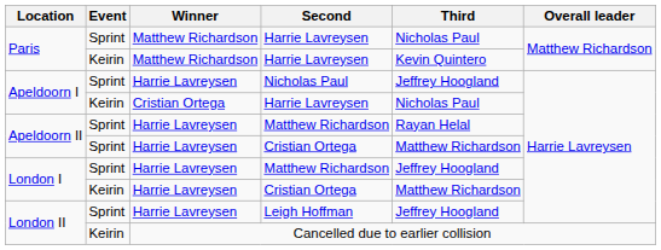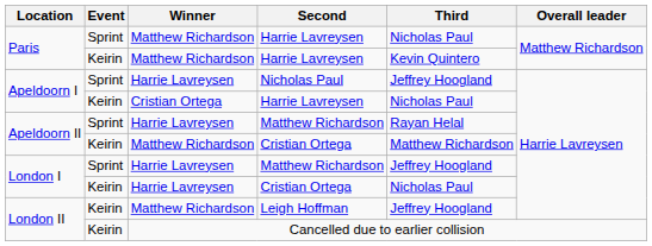 <table class="wikitable">
 <tr>
 <th>Location</th>
 <th>Event</th>
 <th>Winner</th>
 <th>Second</th>
 <th>Third</th>
 <th>Overall leader</th>
 </tr>
 <tr>
 <td rowspan=2><a href='#'>Paris</a></td>
 <td>Sprint</td>
 <td> <a href='#'>Matthew Richardson</a></td>
 <td> <a href='#'>Harrie Lavreysen</a></td>
 <td> <a href='#'>Nicholas Paul</a></td>
 <td rowspan=2> <a href='#'>Matthew Richardson</a></td>
 </tr>
 <tr>
 <td>Keirin</td>
 <td> <a href='#'>Matthew Richardson</a></td>
 <td> <a href='#'>Harrie Lavreysen</a></td>
 <td> <a href='#'>Kevin Quintero</a></td>
 </tr>
 <tr>
 <td rowspan=2><a href='#'>Apeldoorn</a> I</td>
 <td>Sprint</td>
 <td> <a href='#'>Harrie Lavreysen</a></td>
 <td> <a href='#'>Nicholas Paul</a></td>
 <td> <a href='#'>Jeffrey Hoogland</a></td>
 <td rowspan=7> <a href='#'>Harrie Lavreysen</a></td>
 </tr>
 <tr>
 <td>Keirin</td>
 <td> <a href='#'>Cristian Ortega</a></td>
 <td> <a href='#'>Harrie Lavreysen</a></td>
 <td> <a href='#'>Nicholas Paul</a></td>
 </tr>
 <tr>
 <td rowspan=2><a href='#'>Apeldoorn</a> II</td>
 <td>Sprint</td>
 <td> <a href='#'>Harrie Lavreysen</a></td>
 <td> <a href='#'>Matthew Richardson</a></td>
 <td> <a href='#'>Rayan Helal</a></td>
 </tr>
 <tr>
-<td>Sprint</td>
-<td> <a href='#'>Harrie Lavreysen</a></td>
+<td>Keirin</td>
+<td> <a href='#'>Matthew Richardson</a></td>
 <td> <a href='#'>Cristian Ortega</a></td>
 <td> <a href='#'>Matthew Richardson</a></td>
 </tr>
 <tr>
 <td rowspan=2><a href='#'>London</a> I</td>
 <td>Sprint</td>
 <td> <a href='#'>Harrie Lavreysen</a></td>
 <td> <a href='#'>Matthew Richardson</a></td>
 <td> <a href='#'>Jeffrey Hoogland</a></td>
 </tr>
 <tr>
 <td>Keirin</td>
 <td> <a href='#'>Harrie Lavreysen</a></td>
 <td> <a href='#'>Cristian Ortega</a></td>
-<td> <a href='#'>Matthew Richardson</a></td>
+<td> <a href='#'>Nicholas Paul</a></td>
 </tr>
 <tr>
 <td rowspan=2><a href='#'>London</a> II</td>
-<td>Sprint</td>
-<td> <a href='#'>Harrie Lavreysen</a></td>
+<td>Keirin</td>
+<td> <a href='#'>Matthew Richardson</a></td>
 <td> <a href='#'>Leigh Hoffman</a></td>
 <td> <a href='#'>Jeffrey Hoogland</a></td>
 </tr>
 <tr>
 <td>Keirin</td>
 <td colspan=4 align=center>Cancelled due to earlier collision</td>
 </tr>
 </table>
